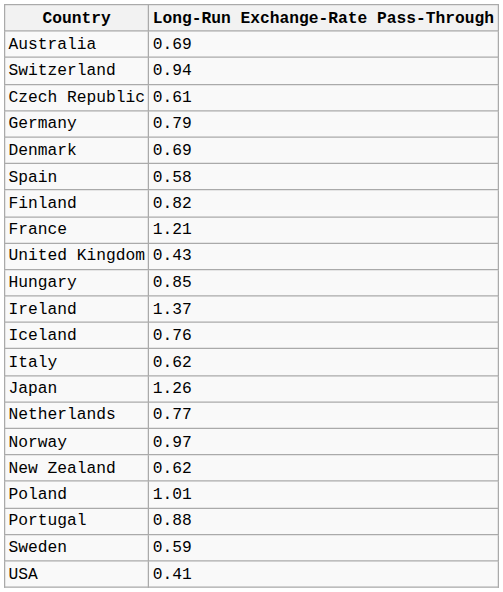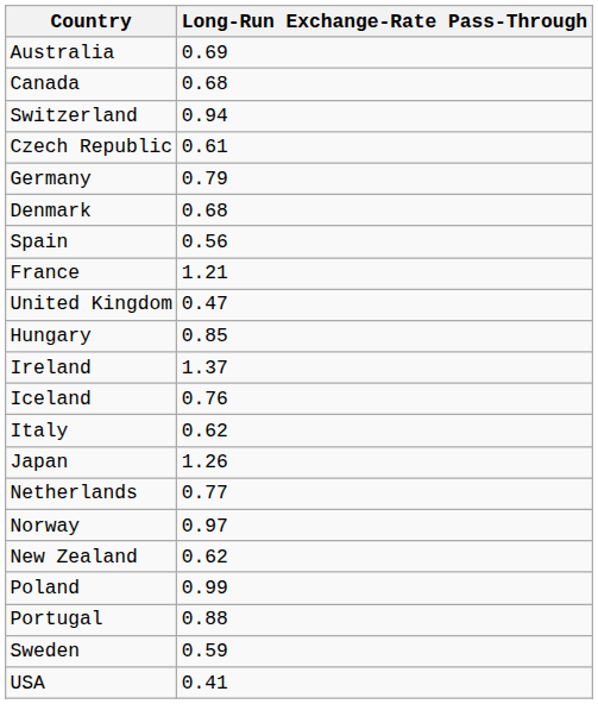 <table class="sortable wikitable">
 <tr>
 <th>Country</th>
 <th>Long-Run Exchange-Rate Pass-Through</th>
 </tr>
 <tr>
 <td>Australia</td>
 <td>0.69</td>
+</tr>
+<tr>
+<td>Canada</td>
+<td>0.68</td>
 </tr>
 <tr>
 <td>Switzerland</td>
 <td>0.94</td>
 </tr>
 <tr>
 <td>Czech Republic</td>
 <td>0.61</td>
 </tr>
 <tr>
 <td>Germany</td>
 <td>0.79</td>
 </tr>
 <tr>
 <td>Denmark</td>
-<td>0.69</td>
+<td>0.68</td>
 </tr>
 <tr>
 <td>Spain</td>
-<td>0.58</td>
-</tr>
-<tr>
-<td>Finland</td>
-<td>0.82</td>
+<td>0.56</td>
 </tr>
 <tr>
 <td>France</td>
 <td>1.21</td>
 </tr>
 <tr>
 <td>United Kingdom</td>
-<td>0.43</td>
+<td>0.47</td>
 </tr>
 <tr>
 <td>Hungary</td>
 <td>0.85</td>
 </tr>
 <tr>
 <td>Ireland</td>
 <td>1.37</td>
 </tr>
 <tr>
 <td>Iceland</td>
 <td>0.76</td>
 </tr>
 <tr>
 <td>Italy</td>
 <td>0.62</td>
 </tr>
 <tr>
 <td>Japan</td>
 <td>1.26</td>
 </tr>
 <tr>
 <td>Netherlands</td>
 <td>0.77</td>
 </tr>
 <tr>
 <td>Norway</td>
 <td>0.97</td>
 </tr>
 <tr>
 <td>New Zealand</td>
 <td>0.62</td>
 </tr>
 <tr>
 <td>Poland</td>
-<td>1.01</td>
+<td>0.99</td>
 </tr>
 <tr>
 <td>Portugal</td>
 <td>0.88</td>
 </tr>
 <tr>
 <td>Sweden</td>
 <td>0.59</td>
 </tr>
 <tr>
 <td>USA</td>
 <td>0.41</td>
 </tr>
 </table>
